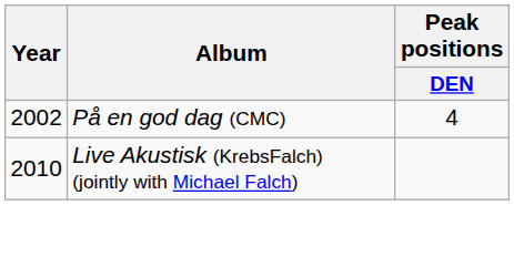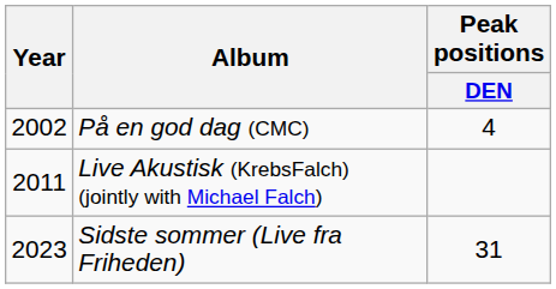 <table class="wikitable">
 <tr>
 <th align="center" rowspan="2" width="10">Year</th>
 <th align="center" rowspan="2" width="220">Album</th>
 <th align="center" colspan="1" width="20">Peak positions</th>
 </tr>
 <tr>
 <th scope="col" style="width:3em;font-size:90%;"><a href='#'>DEN</a><br></th>
 </tr>
 <tr>
 <td style="text-align:center;">2002</td>
 <td><em>På en god dag</em> <small>(CMC)</small></td>
 <td style="text-align:center;">4</td>
 </tr>
 <tr>
-<td style="text-align:center;">2010</td>
+<td style="text-align:center;">2011</td>
 <td><em>Live Akustisk</em> <small>(KrebsFalch)</small><br><small>(jointly with <a href='#'>Michael Falch</a>)</small></td>
 <td style="text-align:center;"></td>
 </tr>
+<tr>
+<td style="text-align:center;">2023</td>
+<td><em>Sidste sommer (Live fra Friheden)</em></td>
+<td style="text-align:center;">31<br></td>
+</tr>
 </table>
